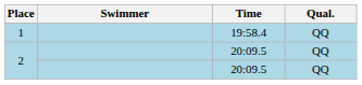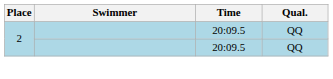 <table class=wikitable style="text-align:center">
 <tr>
 <th>Place</th>
 <th width=230>Swimmer</th>
 <th width=90>Time</th>
 <th width=90>Qual.</th>
-</tr>
-<tr bgcolor=lightblue>
-<td>1</td>
-<td align=left></td>
-<td>19:58.4</td>
-<td>QQ</td>
 </tr>
 <tr bgcolor=lightblue>
 <td rowspan=2>2</td>
 <td align=left></td>
 <td>20:09.5</td>
 <td>QQ</td>
 </tr>
 <tr bgcolor=lightblue>
 <td align=left></td>
 <td>20:09.5</td>
 <td>QQ</td>
 </tr>
 </table>
